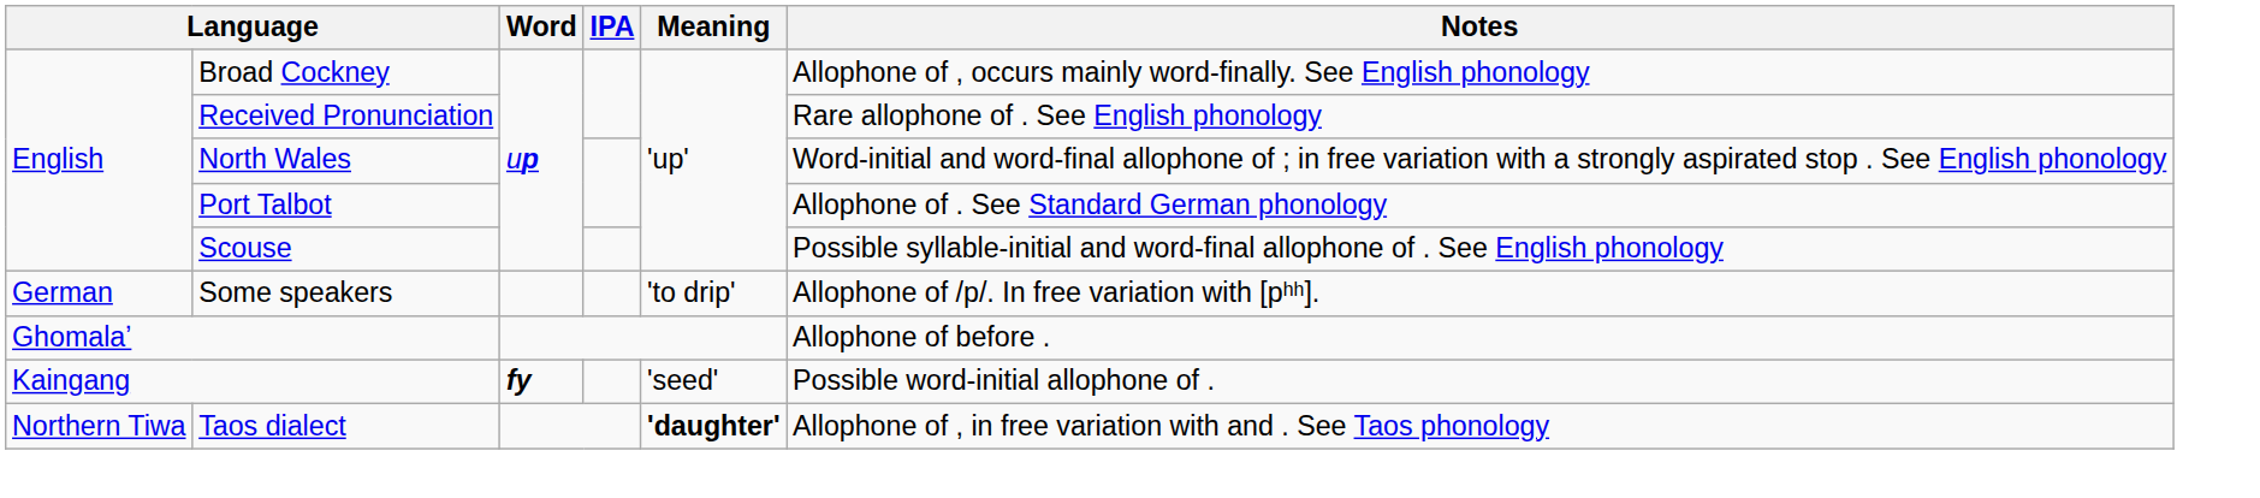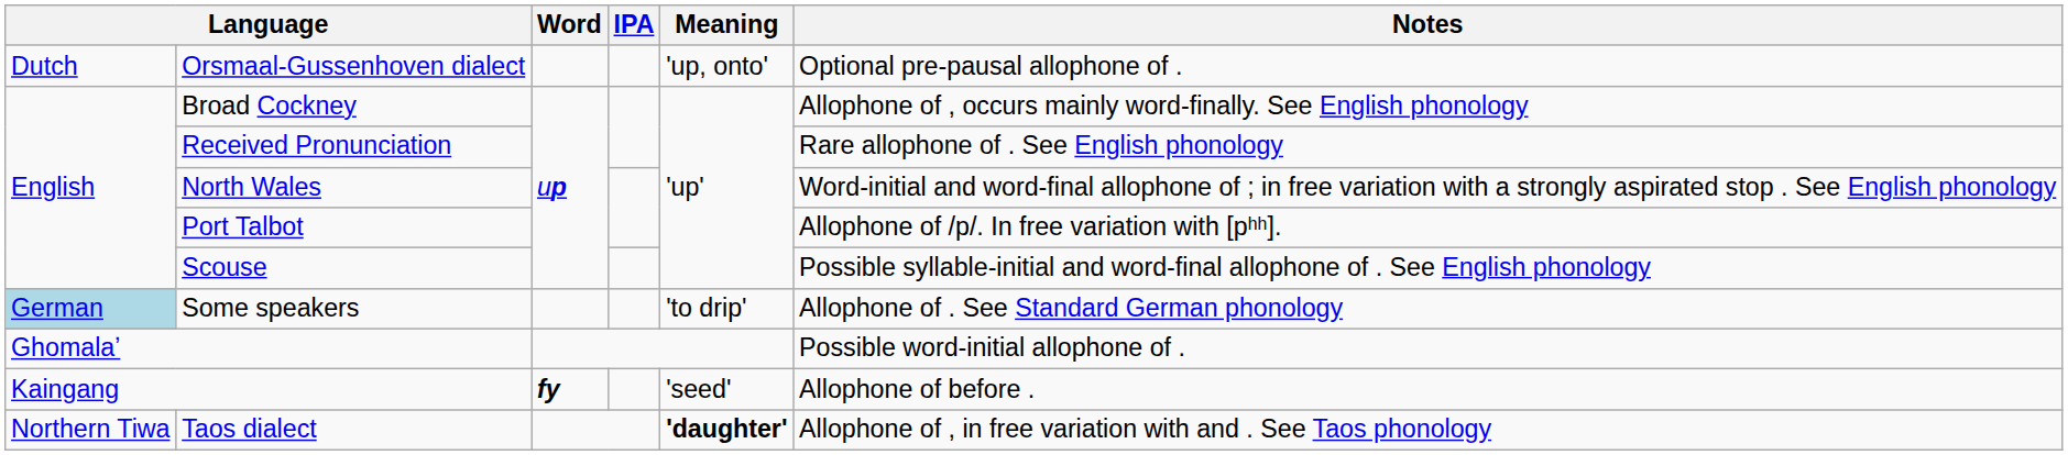 <table class="wikitable">
 <tr>
 <th colspan=2>Language</th>
 <th>Word</th>
 <th><a href='#'>IPA</a></th>
 <th>Meaning</th>
 <th>Notes</th>
+</tr>
+<tr>
+<td><a href='#'>Dutch</a></td>
+<td><a href='#'>Orsmaal-Gussenhoven dialect</a></td>
+<td></td>
+<td></td>
+<td>'up, onto'</td>
+<td>Optional pre-pausal allophone of .</td>
 </tr>
 <tr>
 <td rowspan="5"><a href='#'>English</a></td>
 <td>Broad <a href='#'>Cockney</a></td>
 <td rowspan="5"><em><a href='#'>u<strong>p</strong></a></em></td>
 <td rowspan=2></td>
 <td rowspan="5">'up'</td>
 <td>Allophone of , occurs mainly word-finally. See <a href='#'>English phonology</a></td>
 </tr>
 <tr>
 <td><a href='#'>Received Pronunciation</a></td>
 <td>Rare allophone of . See <a href='#'>English phonology</a></td>
 </tr>
 <tr>
 <td><a href='#'>North Wales</a></td>
 <td rowspan="2"></td>
 <td>Word-initial and word-final allophone of ; in free variation with a strongly aspirated stop . See <a href='#'>English phonology</a></td>
 </tr>
 <tr>
 <td><a href='#'>Port Talbot</a></td>
-<td>Allophone of . See <a href='#'>Standard German phonology</a></td>
+<td>Allophone of /p/. In free variation with [pʰʰ].</td>
 </tr>
 <tr>
 <td><a href='#'>Scouse</a></td>
 <td></td>
 <td>Possible syllable-initial and word-final allophone of . See <a href='#'>English phonology</a></td>
 </tr>
 <tr>
-<td><a href='#'>German</a></td>
+<td style="background: lightblue;"><a href='#'>German</a></td>
 <td>Some speakers</td>
 <td></td>
 <td></td>
 <td>'to drip'</td>
-<td>Allophone of /p/. In free variation with [pʰʰ].</td>
+<td>Allophone of . See <a href='#'>Standard German phonology</a></td>
 </tr>
 <tr>
 <td colspan="2"><a href='#'>Ghomalaʼ</a></td>
 <td colspan="3"></td>
-<td>Allophone of  before .</td>
+<td>Possible word-initial allophone of .</td>
 </tr>
 <tr>
 <td colspan=2><a href='#'>Kaingang</a></td>
 <td><strong><em>f<strong>y<em></td>
 <td></td>
 <td>'seed'</td>
-<td>Possible word-initial allophone of .</td>
+<td>Allophone of  before .</td>
 </tr>
 <tr>
 <td><a href='#'>Northern Tiwa</a></td>
 <td><a href='#'>Taos dialect</a></td>
 <td colspan=2></td>
 <td><strong>'daughter'</strong></td>
 <td>Allophone of , in free variation with  and . See <a href='#'>Taos phonology</a></td>
 </tr>
 </table>
